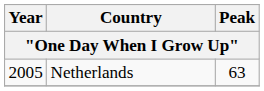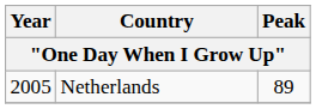 <table class="wikitable">
 <tr>
 <th width="20">Year</th>
 <th width="150">Country</th>
 <th width="20">Peak</th>
 </tr>
 <tr>
 <th colspan=3>"One Day When I Grow Up"</th>
 </tr>
 <tr>
 <td align="left">2005</td>
 <td align="left">Netherlands</td>
-<td align="center">63</td>
+<td align="center">89</td>
 </tr>
 <tr>
 </tr>
 </table>
